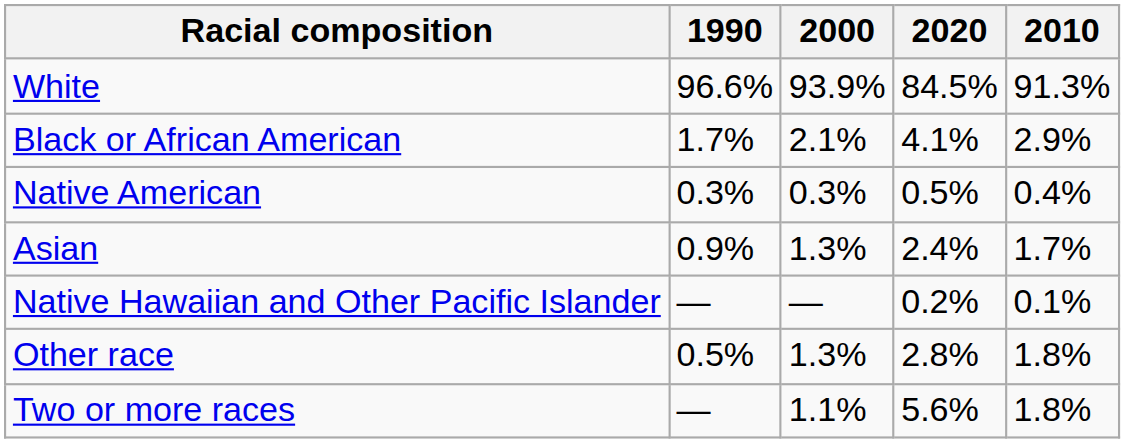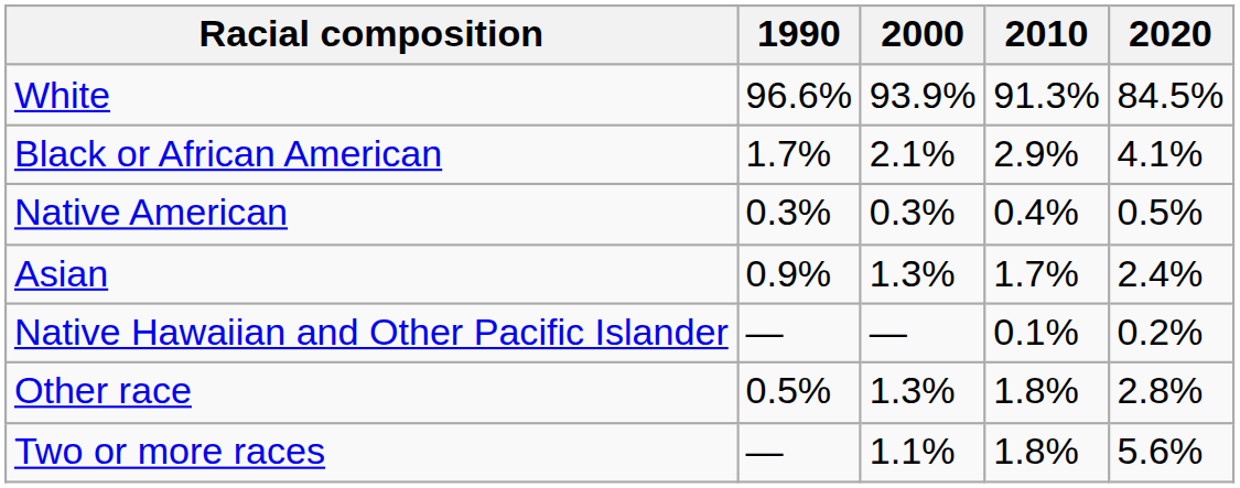 <table class="wikitable sortable collapsible nowrap">
 <tr>
 <th>Racial composition</th>
 <th>1990</th>
 <th>2000</th>
+<th>2010</th>
 <th>2020</th>
-<th>2010</th>
 </tr>
 <tr>
 <td><a href='#'>White</a></td>
 <td>96.6%</td>
 <td>93.9%</td>
+<td>91.3%</td>
 <td>84.5%</td>
-<td>91.3%</td>
 </tr>
 <tr>
 <td><a href='#'>Black or African American</a></td>
 <td>1.7%</td>
 <td>2.1%</td>
+<td>2.9%</td>
 <td>4.1%</td>
-<td>2.9%</td>
 </tr>
 <tr>
 <td><a href='#'>Native American</a></td>
 <td>0.3%</td>
 <td>0.3%</td>
+<td>0.4%</td>
 <td>0.5%</td>
-<td>0.4%</td>
 </tr>
 <tr>
 <td><a href='#'>Asian</a></td>
 <td>0.9%</td>
 <td>1.3%</td>
+<td>1.7%</td>
 <td>2.4%</td>
-<td>1.7%</td>
 </tr>
 <tr>
 <td><a href='#'>Native Hawaiian and Other Pacific Islander</a></td>
 <td>—</td>
 <td>—</td>
+<td>0.1%</td>
 <td>0.2%</td>
-<td>0.1%</td>
 </tr>
 <tr>
 <td><a href='#'>Other race</a></td>
 <td>0.5%</td>
 <td>1.3%</td>
+<td>1.8%</td>
 <td>2.8%</td>
-<td>1.8%</td>
 </tr>
 <tr>
 <td><a href='#'>Two or more races</a></td>
 <td>—</td>
 <td>1.1%</td>
+<td>1.8%</td>
 <td>5.6%</td>
-<td>1.8%</td>
 </tr>
 </table>
